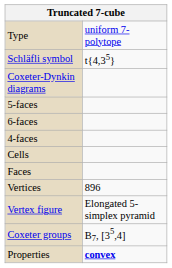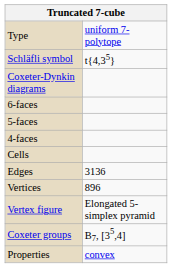 <table class="wikitable" align="right" style="margin-left:10px" width="250">
 <tr>
 <th bgcolor=#e7dcc3 colspan=2>Truncated 7-cube</th>
 </tr>
 <tr>
 <td bgcolor=#e7dcc3>Type</td>
 <td><a href='#'>uniform 7-polytope</a></td>
 </tr>
 <tr>
 <td bgcolor=#e7dcc3><a href='#'>Schläfli symbol</a></td>
 <td>t{4,3<sup>5</sup>}</td>
 </tr>
 <tr>
 <td bgcolor=#e7dcc3><a href='#'>Coxeter-Dynkin diagrams</a></td>
 <td></td>
 </tr>
 <tr>
-<td bgcolor=#e7dcc3>5-faces</td>
+<td bgcolor=#e7dcc3>6-faces</td>
 <td></td>
 </tr>
 <tr>
-<td bgcolor=#e7dcc3>6-faces</td>
+<td bgcolor=#e7dcc3>5-faces</td>
 <td></td>
 </tr>
 <tr>
 <td bgcolor=#e7dcc3>4-faces</td>
 <td></td>
 </tr>
 <tr>
 <td bgcolor=#e7dcc3>Cells</td>
 <td></td>
 </tr>
 <tr>
-<td bgcolor=#e7dcc3>Faces</td>
-<td></td>
+<td bgcolor=#e7dcc3>Edges</td>
+<td>3136</td>
 </tr>
 <tr>
 <td bgcolor=#e7dcc3>Vertices</td>
 <td>896</td>
 </tr>
 <tr>
 <td bgcolor=#e7dcc3><a href='#'>Vertex figure</a></td>
 <td>Elongated 5-simplex pyramid</td>
 </tr>
 <tr>
 <td bgcolor=#e7dcc3><a href='#'>Coxeter groups</a></td>
 <td>B<sub>7</sub>, [3<sup>5</sup>,4]</td>
 </tr>
 <tr>
 <td bgcolor=#e7dcc3>Properties</td>
-<td><strong><a href='#'>convex</a></strong></td>
+<td><a href='#'>convex</a></td>
 </tr>
 </table>
